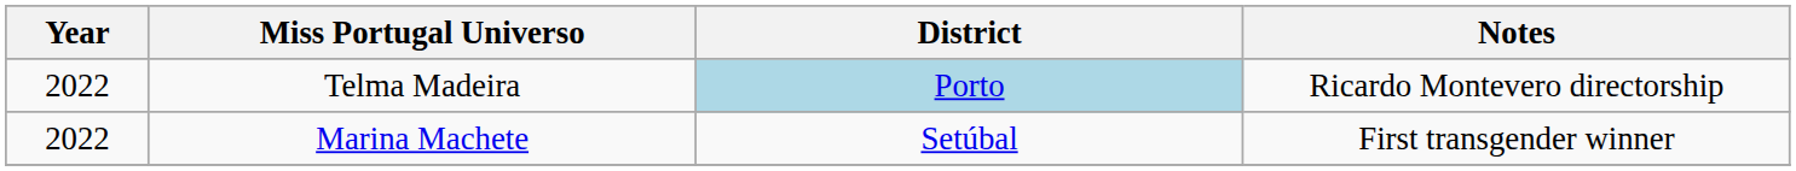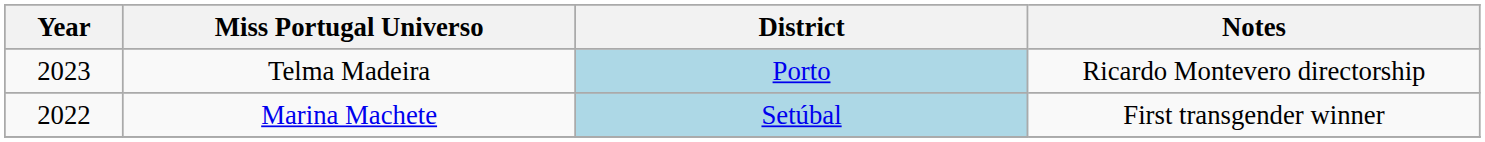 <table class="wikitable sortable" style="font-size: 95%; text-align:center">
 <tr>
 <th width="60">Year</th>
 <th width="250">Miss Portugal Universo</th>
 <th width="250">District</th>
 <th width="250">Notes</th>
 </tr>
 <tr>
-<td>2022</td>
+<td>2023</td>
 <td>Telma Madeira</td>
 <td style="background: lightblue;"><a href='#'>Porto</a></td>
 <td>Ricardo Montevero directorship</td>
 </tr>
 <tr>
 <td>2022</td>
 <td><a href='#'>Marina Machete</a></td>
-<td><a href='#'>Setúbal</a></td>
+<td style="background: lightblue;"><a href='#'>Setúbal</a></td>
 <td>First transgender winner</td>
 </tr>
 <tr>
 </tr>
 </table>
